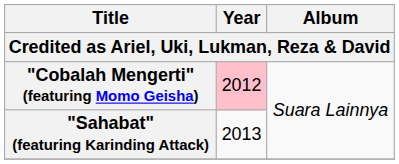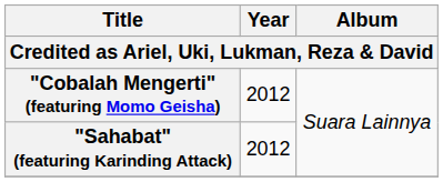 <table class="wikitable plainrowheaders" style="text-align:center;">
 <tr>
 <th scope="col">Title</th>
 <th scope="col">Year</th>
 <th scope="col">Album</th>
 </tr>
 <tr>
 <th scope="col" colspan="4">Credited as Ariel, Uki, Lukman, Reza & David</th>
 </tr>
 <tr>
 <th scope="row">"Cobalah Mengerti" <br><small>(featuring <a href='#'>Momo Geisha</a>)</small></th>
-<td style="background: pink;">2012</td>
+<td>2012</td>
 <td rowspan="2"><em>Suara Lainnya</em></td>
 </tr>
 <tr>
 <th scope="row">"Sahabat"<br><small>(featuring Karinding Attack)</small></th>
-<td>2013</td>
+<td>2012</td>
 </tr>
 <tr>
 </tr>
 </table>
